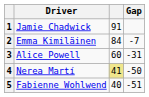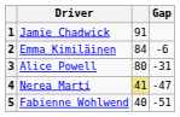 <table class="wikitable" style="font-size: 85%;">
 <tr>
 <th></th>
 <th>Driver</th>
 <th></th>
 <th>Gap</th>
 </tr>
 <tr>
 <th align="center">1</th>
 <td> <a href='#'>Jamie Chadwick</a></td>
 <td align="center">91</td>
 <td align="center"></td>
 </tr>
 <tr>
 <th align="center">2</th>
 <td> <a href='#'>Emma Kimiläinen</a></td>
 <td align="center">84</td>
-<td align="center">-7</td>
+<td align="center">-6</td>
 </tr>
 <tr>
 <th align="center">3</th>
 <td> <a href='#'>Alice Powell</a></td>
-<td align="center">60</td>
+<td align="center">80</td>
 <td align="center">-31</td>
 </tr>
 <tr>
 <th align="center">4</th>
 <td> <a href='#'>Nerea Martí</a></td>
 <td align="center" style="background: khaki;">41</td>
-<td align="center">-50</td>
+<td align="center">-47</td>
 </tr>
 <tr>
 <th align="center">5</th>
 <td> <a href='#'>Fabienne Wohlwend</a></td>
 <td align="center">40</td>
 <td align="center">-51</td>
 </tr>
 </table>
